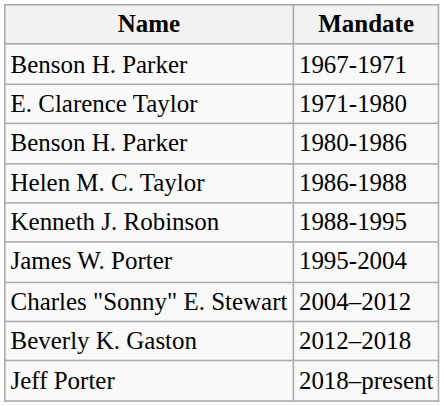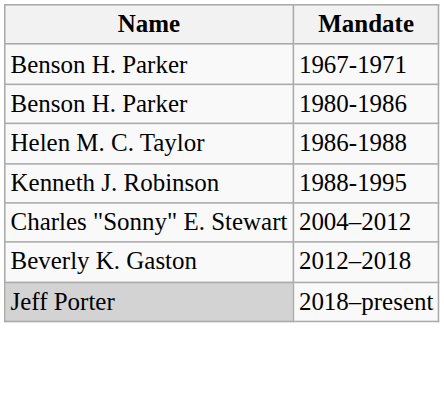 <table class="wikitable centre">
 <tr>
 <th>Name</th>
 <th>Mandate</th>
 </tr>
 <tr>
 <td>Benson H. Parker</td>
 <td>1967-1971</td>
-</tr>
-<tr>
-<td>E. Clarence Taylor</td>
-<td>1971-1980</td>
 </tr>
 <tr>
 <td>Benson H. Parker</td>
 <td>1980-1986</td>
 </tr>
 <tr>
 <td>Helen M. C. Taylor</td>
 <td>1986-1988</td>
 </tr>
 <tr>
 <td>Kenneth J. Robinson</td>
 <td>1988-1995</td>
 </tr>
 <tr>
-<td>James W. Porter</td>
-<td>1995-2004</td>
-</tr>
-<tr>
 <td>Charles "Sonny" E. Stewart</td>
 <td>2004–2012</td>
 </tr>
 <tr>
 <td>Beverly K. Gaston</td>
 <td>2012–2018</td>
 </tr>
 <tr>
-<td>Jeff Porter</td>
+<td style="background: lightgrey;">Jeff Porter</td>
 <td>2018–present</td>
 </tr>
 </table>
